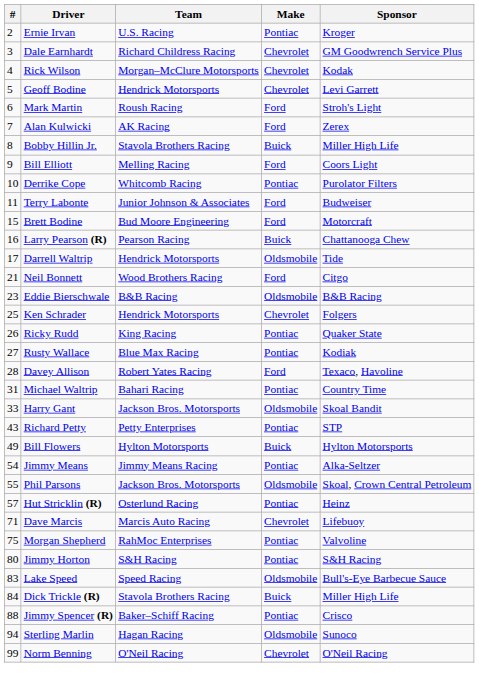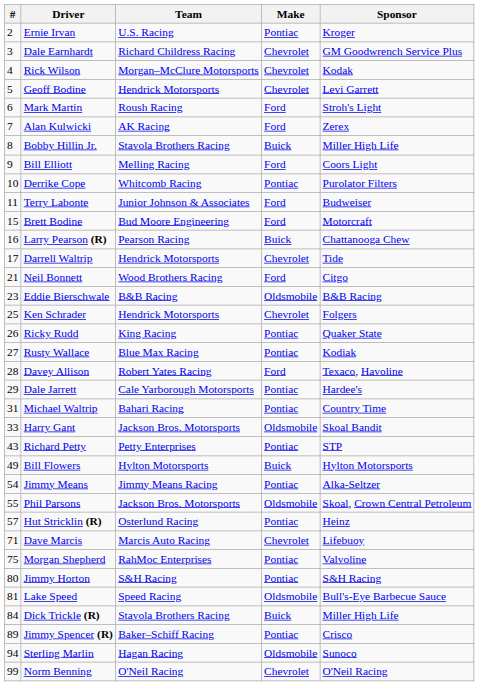 <table class="wikitable" style="font-size:95%">
 <tr>
 <th>#</th>
 <th>Driver</th>
 <th>Team</th>
 <th>Make</th>
 <th>Sponsor</th>
 </tr>
 <tr>
 <td>2</td>
 <td><a href='#'>Ernie Irvan</a></td>
 <td><a href='#'>U.S. Racing</a></td>
 <td><a href='#'>Pontiac</a></td>
 <td><a href='#'>Kroger</a></td>
 </tr>
 <tr>
 <td>3</td>
 <td><a href='#'>Dale Earnhardt</a></td>
 <td><a href='#'>Richard Childress Racing</a></td>
 <td><a href='#'>Chevrolet</a></td>
 <td><a href='#'>GM Goodwrench Service Plus</a></td>
 </tr>
 <tr>
 <td>4</td>
 <td><a href='#'>Rick Wilson</a></td>
 <td><a href='#'>Morgan–McClure Motorsports</a></td>
 <td><a href='#'>Chevrolet</a></td>
 <td><a href='#'>Kodak</a></td>
 </tr>
 <tr>
 <td>5</td>
 <td><a href='#'>Geoff Bodine</a></td>
 <td><a href='#'>Hendrick Motorsports</a></td>
 <td><a href='#'>Chevrolet</a></td>
 <td><a href='#'>Levi Garrett</a></td>
 </tr>
 <tr>
 <td>6</td>
 <td><a href='#'>Mark Martin</a></td>
 <td><a href='#'>Roush Racing</a></td>
 <td><a href='#'>Ford</a></td>
 <td><a href='#'>Stroh's Light</a></td>
 </tr>
 <tr>
 <td>7</td>
 <td><a href='#'>Alan Kulwicki</a></td>
 <td><a href='#'>AK Racing</a></td>
 <td><a href='#'>Ford</a></td>
 <td><a href='#'>Zerex</a></td>
 </tr>
 <tr>
 <td>8</td>
 <td><a href='#'>Bobby Hillin Jr.</a></td>
 <td><a href='#'>Stavola Brothers Racing</a></td>
 <td><a href='#'>Buick</a></td>
 <td><a href='#'>Miller High Life</a></td>
 </tr>
 <tr>
 <td>9</td>
 <td><a href='#'>Bill Elliott</a></td>
 <td><a href='#'>Melling Racing</a></td>
 <td><a href='#'>Ford</a></td>
 <td><a href='#'>Coors Light</a></td>
 </tr>
 <tr>
 <td>10</td>
 <td><a href='#'>Derrike Cope</a></td>
 <td><a href='#'>Whitcomb Racing</a></td>
 <td><a href='#'>Pontiac</a></td>
 <td><a href='#'>Purolator Filters</a></td>
 </tr>
 <tr>
 <td>11</td>
 <td><a href='#'>Terry Labonte</a></td>
 <td><a href='#'>Junior Johnson & Associates</a></td>
 <td><a href='#'>Ford</a></td>
 <td><a href='#'>Budweiser</a></td>
 </tr>
 <tr>
 <td>15</td>
 <td><a href='#'>Brett Bodine</a></td>
 <td><a href='#'>Bud Moore Engineering</a></td>
 <td><a href='#'>Ford</a></td>
 <td><a href='#'>Motorcraft</a></td>
 </tr>
 <tr>
 <td>16</td>
 <td><a href='#'>Larry Pearson</a> <strong>(R)</strong></td>
 <td><a href='#'>Pearson Racing</a></td>
 <td><a href='#'>Buick</a></td>
 <td><a href='#'>Chattanooga Chew</a></td>
 </tr>
 <tr>
 <td>17</td>
 <td><a href='#'>Darrell Waltrip</a></td>
 <td><a href='#'>Hendrick Motorsports</a></td>
-<td><a href='#'>Oldsmobile</a></td>
+<td><a href='#'>Chevrolet</a></td>
 <td><a href='#'>Tide</a></td>
 </tr>
 <tr>
 <td>21</td>
 <td><a href='#'>Neil Bonnett</a></td>
 <td><a href='#'>Wood Brothers Racing</a></td>
 <td><a href='#'>Ford</a></td>
 <td><a href='#'>Citgo</a></td>
 </tr>
 <tr>
 <td>23</td>
 <td><a href='#'>Eddie Bierschwale</a></td>
 <td><a href='#'>B&B Racing</a></td>
 <td><a href='#'>Oldsmobile</a></td>
 <td><a href='#'>B&B Racing</a></td>
 </tr>
 <tr>
 <td>25</td>
 <td><a href='#'>Ken Schrader</a></td>
 <td><a href='#'>Hendrick Motorsports</a></td>
 <td><a href='#'>Chevrolet</a></td>
 <td><a href='#'>Folgers</a></td>
 </tr>
 <tr>
 <td>26</td>
 <td><a href='#'>Ricky Rudd</a></td>
 <td><a href='#'>King Racing</a></td>
 <td><a href='#'>Pontiac</a></td>
 <td><a href='#'>Quaker State</a></td>
 </tr>
 <tr>
 <td>27</td>
 <td><a href='#'>Rusty Wallace</a></td>
 <td><a href='#'>Blue Max Racing</a></td>
 <td><a href='#'>Pontiac</a></td>
 <td><a href='#'>Kodiak</a></td>
 </tr>
 <tr>
 <td>28</td>
 <td><a href='#'>Davey Allison</a></td>
 <td><a href='#'>Robert Yates Racing</a></td>
 <td><a href='#'>Ford</a></td>
 <td><a href='#'>Texaco</a>, <a href='#'>Havoline</a></td>
+</tr>
+<tr>
+<td>29</td>
+<td><a href='#'>Dale Jarrett</a></td>
+<td><a href='#'>Cale Yarborough Motorsports</a></td>
+<td><a href='#'>Pontiac</a></td>
+<td><a href='#'>Hardee's</a></td>
 </tr>
 <tr>
 <td>31</td>
 <td><a href='#'>Michael Waltrip</a></td>
 <td><a href='#'>Bahari Racing</a></td>
 <td><a href='#'>Pontiac</a></td>
 <td><a href='#'>Country Time</a></td>
 </tr>
 <tr>
 <td>33</td>
 <td><a href='#'>Harry Gant</a></td>
 <td><a href='#'>Jackson Bros. Motorsports</a></td>
 <td><a href='#'>Oldsmobile</a></td>
 <td><a href='#'>Skoal Bandit</a></td>
 </tr>
 <tr>
 <td>43</td>
 <td><a href='#'>Richard Petty</a></td>
 <td><a href='#'>Petty Enterprises</a></td>
 <td><a href='#'>Pontiac</a></td>
 <td><a href='#'>STP</a></td>
 </tr>
 <tr>
 <td>49</td>
 <td><a href='#'>Bill Flowers</a></td>
 <td><a href='#'>Hylton Motorsports</a></td>
 <td><a href='#'>Buick</a></td>
 <td><a href='#'>Hylton Motorsports</a></td>
 </tr>
 <tr>
 <td>54</td>
 <td><a href='#'>Jimmy Means</a></td>
 <td><a href='#'>Jimmy Means Racing</a></td>
 <td><a href='#'>Pontiac</a></td>
 <td><a href='#'>Alka-Seltzer</a></td>
 </tr>
 <tr>
 <td>55</td>
 <td><a href='#'>Phil Parsons</a></td>
 <td><a href='#'>Jackson Bros. Motorsports</a></td>
 <td><a href='#'>Oldsmobile</a></td>
 <td><a href='#'>Skoal</a>, <a href='#'>Crown Central Petroleum</a></td>
 </tr>
 <tr>
 <td>57</td>
 <td><a href='#'>Hut Stricklin</a> <strong>(R)</strong></td>
 <td><a href='#'>Osterlund Racing</a></td>
 <td><a href='#'>Pontiac</a></td>
 <td><a href='#'>Heinz</a></td>
 </tr>
 <tr>
 <td>71</td>
 <td><a href='#'>Dave Marcis</a></td>
 <td><a href='#'>Marcis Auto Racing</a></td>
 <td><a href='#'>Chevrolet</a></td>
 <td><a href='#'>Lifebuoy</a></td>
 </tr>
 <tr>
 <td>75</td>
 <td><a href='#'>Morgan Shepherd</a></td>
 <td><a href='#'>RahMoc Enterprises</a></td>
 <td><a href='#'>Pontiac</a></td>
 <td><a href='#'>Valvoline</a></td>
 </tr>
 <tr>
 <td>80</td>
 <td><a href='#'>Jimmy Horton</a></td>
 <td><a href='#'>S&H Racing</a></td>
 <td><a href='#'>Pontiac</a></td>
 <td><a href='#'>S&H Racing</a></td>
 </tr>
 <tr>
-<td>83</td>
+<td>81</td>
 <td><a href='#'>Lake Speed</a></td>
 <td><a href='#'>Speed Racing</a></td>
 <td><a href='#'>Oldsmobile</a></td>
 <td><a href='#'>Bull's-Eye Barbecue Sauce</a></td>
 </tr>
 <tr>
 <td>84</td>
 <td><a href='#'>Dick Trickle</a> <strong>(R)</strong></td>
 <td><a href='#'>Stavola Brothers Racing</a></td>
 <td><a href='#'>Buick</a></td>
 <td><a href='#'>Miller High Life</a></td>
 </tr>
 <tr>
-<td>88</td>
+<td>89</td>
 <td><a href='#'>Jimmy Spencer</a> <strong>(R)</strong></td>
 <td><a href='#'>Baker–Schiff Racing</a></td>
 <td><a href='#'>Pontiac</a></td>
 <td><a href='#'>Crisco</a></td>
 </tr>
 <tr>
 <td>94</td>
 <td><a href='#'>Sterling Marlin</a></td>
 <td><a href='#'>Hagan Racing</a></td>
 <td><a href='#'>Oldsmobile</a></td>
 <td><a href='#'>Sunoco</a></td>
 </tr>
 <tr>
 <td>99</td>
 <td><a href='#'>Norm Benning</a></td>
 <td><a href='#'>O'Neil Racing</a></td>
 <td><a href='#'>Chevrolet</a></td>
 <td><a href='#'>O'Neil Racing</a></td>
 </tr>
 </table>
